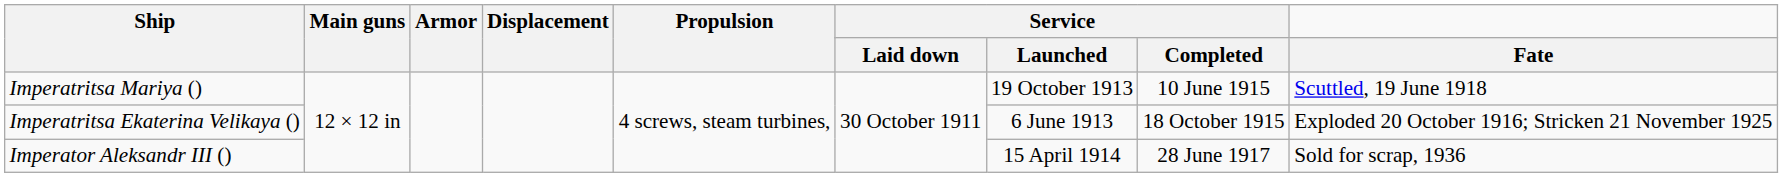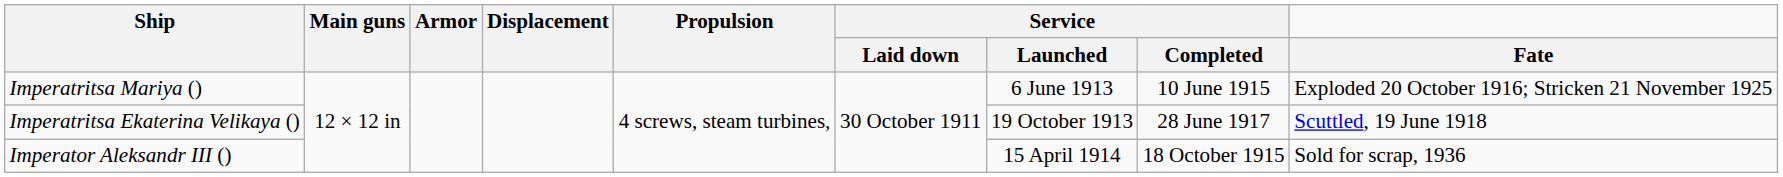 <table class="wikitable">
 <tr valign="top">
 <th align= center rowspan=2>Ship</th>
 <th align= center rowspan=2>Main guns</th>
 <th align= center rowspan=2>Armor</th>
 <th align= center rowspan=2>Displacement</th>
 <th align= center rowspan=2>Propulsion</th>
 <th align= center colspan=3>Service</th>
 </tr>
 <tr valign="top">
 <th align= center>Laid down</th>
 <th align= center>Launched</th>
 <th align=center>Completed</th>
 <th align= center>Fate</th>
 </tr>
 <tr valign="center">
 <td align= left><em>Imperatritsa Mariya</em> ()</td>
 <td align= center rowspan=3>12 × 12 in</td>
 <td align= center rowspan=3></td>
 <td align= center rowspan=3></td>
 <td align= center rowspan=3>4 screws, steam turbines, </td>
 <td align= center rowspan=3>30 October 1911</td>
-<td align= center>19 October 1913</td>
+<td align= center>6 June 1913</td>
 <td align= center>10 June 1915</td>
-<td align= left><a href='#'>Scuttled</a>, 19 June 1918</td>
+<td align= left>Exploded 20 October 1916; Stricken 21 November 1925</td>
 </tr>
 <tr valign="top">
 <td align= left><em>Imperatritsa Ekaterina Velikaya</em> ()</td>
-<td align= center>6 June 1913</td>
-<td align= center>18 October 1915</td>
-<td align= left>Exploded 20 October 1916; Stricken 21 November 1925</td>
+<td align= center>19 October 1913</td>
+<td align= center>28 June 1917</td>
+<td align= left><a href='#'>Scuttled</a>, 19 June 1918</td>
 </tr>
 <tr valign="top">
 <td align= left><em>Imperator Aleksandr III</em> ()</td>
 <td align= center>15 April 1914</td>
-<td align= center>28 June 1917</td>
+<td align= center>18 October 1915</td>
 <td align= left>Sold for scrap, 1936</td>
 </tr>
 </table>
